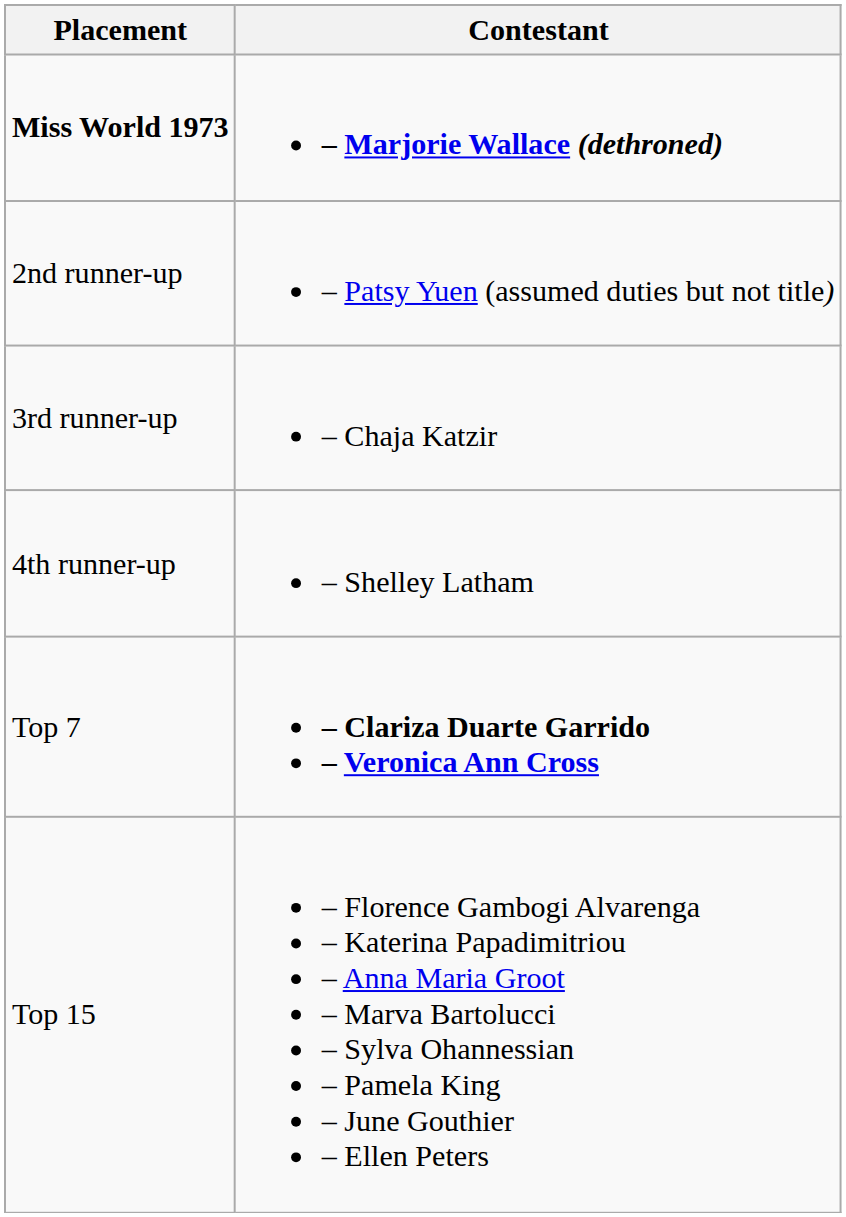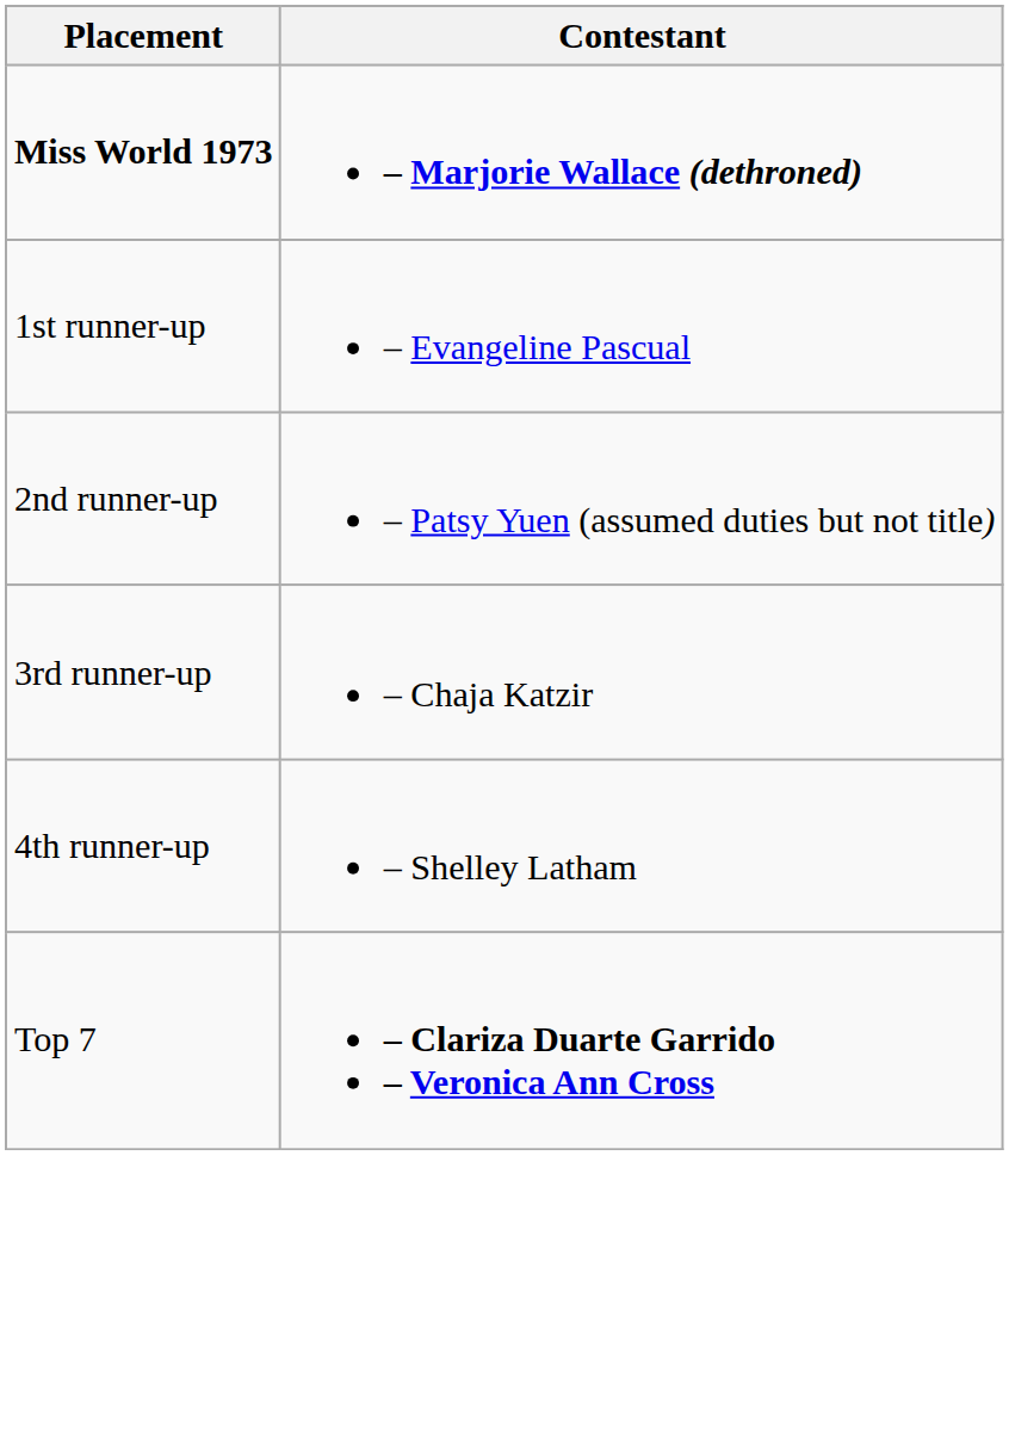 <table class="wikitable sortable" style="font-size:95%;">
 <tr>
 <th>Placement</th>
 <th>Contestant</th>
 </tr>
 <tr>
 <td><strong>Miss World 1973</strong></td>
 <td><br><ul><li><strong> – <a href='#'>Marjorie Wallace</a> <em>(dethroned)<strong><em></li></ul></td>
+</tr>
+<tr>
+<td>1st runner-up</td>
+<td><br><ul><li> – <a href='#'>Evangeline Pascual</a></li></ul></td>
 </tr>
 <tr>
 <td>2nd runner-up</td>
 <td><br><ul><li> – <a href='#'>Patsy Yuen</a> (</em>assumed duties but not title<em>)</li></ul></td>
 </tr>
 <tr>
 <td>3rd runner-up</td>
 <td><br><ul><li> – Chaja Katzir</li></ul></td>
 </tr>
 <tr>
 <td>4th runner-up</td>
 <td><br><ul><li> – Shelley Latham</li></ul></td>
 </tr>
 <tr>
 <td>Top 7</td>
 <td><strong><br><ul><li> – Clariza Duarte Garrido</li><li> – <a href='#'>Veronica Ann Cross</a></li></ul></strong></td>
 </tr>
-<tr>
-<td>Top 15</td>
-<td><br><ul><li> – Florence Gambogi Alvarenga</li><li> – Katerina Papadimitriou</li><li> – <a href='#'>Anna Maria Groot</a></li><li> – Marva Bartolucci</li><li> – Sylva Ohannessian</li><li> – Pamela King</li><li> – June Gouthier</li><li> – Ellen Peters</li></ul></td>
-</tr>
 </table>
